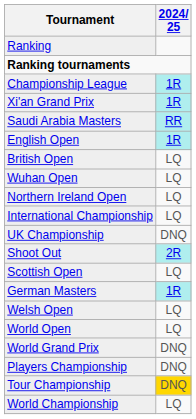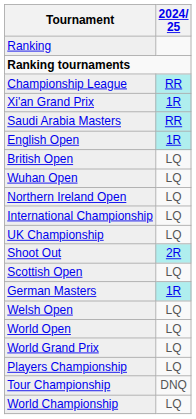 <table class="wikitable" style="font-size:85%;">
 <tr>
 <th>Tournament</th>
 <th><a href='#'>2024/<br>25</a></th>
 </tr>
 <tr>
 <td style="background:#EFEFEF;"><a href='#'>Ranking</a></td>
 <td align="center"></td>
 </tr>
 <tr>
 <td colspan="10"><strong>Ranking tournaments</strong></td>
 </tr>
 <tr>
 <td style="background:#EFEFEF;"><a href='#'>Championship League</a></td>
-<td align="center" style="background:#afeeee;"><a href='#'>1R</a></td>
+<td align="center" style="background:#afeeee;"><a href='#'>RR</a></td>
 </tr>
 <tr>
 <td style="background:#EFEFEF;"><a href='#'>Xi'an Grand Prix</a></td>
 <td align="center" style="background:#afeeee;"><a href='#'>1R</a></td>
 </tr>
 <tr>
 <td style="background:#EFEFEF;"><a href='#'>Saudi Arabia Masters</a></td>
 <td align="center" style="background:#afeeee;"><a href='#'>RR</a></td>
 </tr>
 <tr>
 <td style="background:#EFEFEF;"><a href='#'>English Open</a></td>
 <td align="center" style="background:#afeeee;"><a href='#'>1R</a></td>
 </tr>
 <tr>
 <td style="background:#EFEFEF;"><a href='#'>British Open</a></td>
 <td align="center" style="color:#555555;">LQ</td>
 </tr>
 <tr>
 <td style="background:#EFEFEF;"><a href='#'>Wuhan Open</a></td>
 <td align="center" style="color:#555555;">LQ</td>
 </tr>
 <tr>
 <td style="background:#EFEFEF;"><a href='#'>Northern Ireland Open</a></td>
 <td align="center" style="color:#555555;">LQ</td>
 </tr>
 <tr>
 <td style="background:#EFEFEF;"><a href='#'>International Championship</a></td>
 <td align="center" style="color:#555555;">LQ</td>
 </tr>
 <tr>
 <td style="background:#EFEFEF;"><a href='#'>UK Championship</a></td>
-<td align="center" style="color:#555555;">DNQ</td>
+<td align="center" style="color:#555555;">LQ</td>
 </tr>
 <tr>
 <td style="background:#EFEFEF;"><a href='#'>Shoot Out</a></td>
 <td align="center" style="background:#afeeee;"><a href='#'>2R</a></td>
 </tr>
 <tr>
 <td style="background:#EFEFEF;"><a href='#'>Scottish Open</a></td>
 <td align="center" style="color:#555555;">LQ</td>
 </tr>
 <tr>
 <td style="background:#EFEFEF;"><a href='#'>German Masters</a></td>
 <td align="center" style="background:#afeeee;"><a href='#'>1R</a></td>
 </tr>
 <tr>
 <td style="background:#EFEFEF;"><a href='#'>Welsh Open</a></td>
 <td align="center" style="color:#555555;">LQ</td>
 </tr>
 <tr>
 <td style="background:#EFEFEF;"><a href='#'>World Open</a></td>
 <td align="center" style="color:#555555;">LQ</td>
 </tr>
 <tr>
 <td style="background:#EFEFEF;"><a href='#'>World Grand Prix</a></td>
-<td align="center" style="color:#555555;">DNQ</td>
+<td align="center" style="color:#555555;">LQ</td>
 </tr>
 <tr>
 <td style="background:#EFEFEF;"><a href='#'>Players Championship</a></td>
-<td align="center" style="color:#555555;">DNQ</td>
+<td align="center" style="color:#555555;">LQ</td>
 </tr>
 <tr>
 <td style="background:#EFEFEF;"><a href='#'>Tour Championship</a></td>
-<td align="center" style="background: gold; color:#555555;">DNQ</td>
+<td align="center" style="color:#555555;">DNQ</td>
 </tr>
 <tr>
 <td style="background:#EFEFEF;"><a href='#'>World Championship</a></td>
 <td align="center" style="color:#555555;">LQ</td>
 </tr>
 </table>
